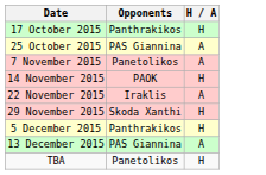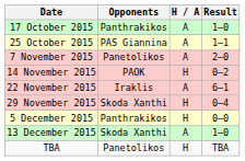 <table class="wikitable" style="text-align:center">
 <tr>
 <th>Date</th>
 <th>Opponents</th>
 <th>H / A</th>
+<th>Result<br></th>
 </tr>
 <tr bgcolor="#CCFFCC">
 <td>17 October 2015</td>
 <td>Panthrakikos</td>
-<td>H</td>
+<td>A</td>
+<td>1–0</td>
 </tr>
 <tr bgcolor="#FFFFCC">
 <td>25 October 2015</td>
 <td>PAS Giannina</td>
 <td>A</td>
+<td>1–1</td>
 </tr>
 <tr bgcolor="#FFCCCC">
 <td>7 November 2015</td>
 <td>Panetolikos</td>
 <td>A</td>
+<td>2–0</td>
 </tr>
 <tr bgcolor="#FFCCCC">
 <td>14 November 2015</td>
 <td>PAOK</td>
 <td>H</td>
+<td>0–2</td>
 </tr>
 <tr bgcolor="#FFCCCC">
 <td>22 November 2015</td>
 <td>Iraklis</td>
 <td>A</td>
+<td>6–1</td>
 </tr>
 <tr bgcolor="#FFCCCC">
 <td>29 November 2015</td>
 <td>Skoda Xanthi</td>
 <td>H</td>
+<td>0–4</td>
 </tr>
 <tr bgcolor="#FFFFCC">
 <td>5 December 2015</td>
 <td>Panthrakikos</td>
 <td>H</td>
+<td>0–0</td>
 </tr>
 <tr bgcolor="#CCFFCC">
 <td>13 December 2015</td>
-<td>PAS Giannina</td>
+<td>Skoda Xanthi</td>
 <td>A</td>
+<td>1–0</td>
 </tr>
 <tr>
 <td>TBA</td>
 <td>Panetolikos</td>
 <td>H</td>
+<td>TBA</td>
 </tr>
 </table>
